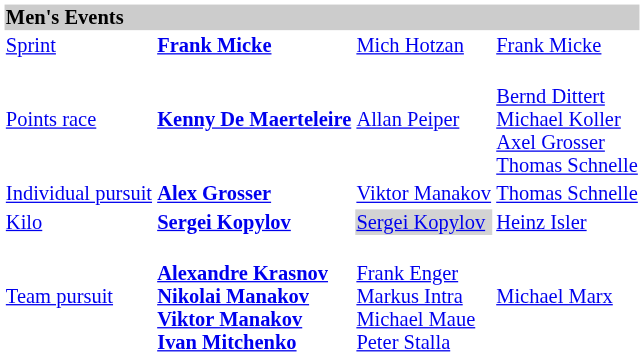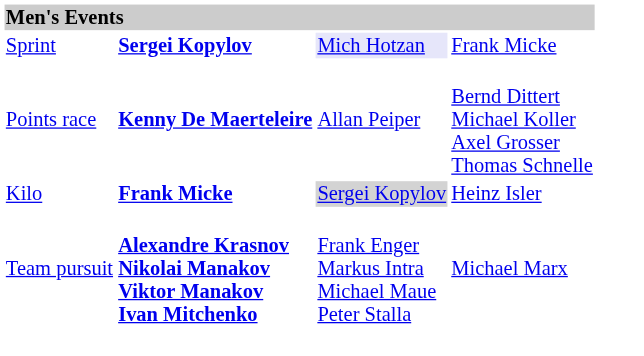 <table>
 <tr bgcolor="#cccccc">
 <td colspan=4><strong>Men's Events</strong></td>
 </tr>
 <tr>
 <td><a href='#'>Sprint</a> <br></td>
-<td><strong><a href='#'>Frank Micke</a><br><small></small></strong></td>
-<td><a href='#'>Mich Hotzan</a><br><small></small></td>
+<td><strong><a href='#'>Sergei Kopylov</a><br><small></small></strong></td>
+<td style="background: lavender;"><a href='#'>Mich Hotzan</a><br><small></small></td>
 <td><a href='#'>Frank Micke</a><br><small></small></td>
 </tr>
 <tr>
 <td><a href='#'>Points race</a> <br></td>
 <td><strong><a href='#'>Kenny De Maerteleire</a><br><small></small></strong></td>
 <td><a href='#'>Allan Peiper</a><br><small></small></td>
 <td><br><a href='#'>Bernd Dittert</a><br><a href='#'>Michael Koller</a><br><a href='#'>Axel Grosser</a><br><a href='#'>Thomas Schnelle</a></td>
 </tr>
 <tr>
-<td><a href='#'>Individual pursuit</a> <br>	</td>
-<td><strong><a href='#'>Alex Grosser</a><br><small></small></strong></td>
-<td><a href='#'>Viktor Manakov</a><br><small></small></td>
-<td><a href='#'>Thomas Schnelle</a><br><small></small></td>
-</tr>
-<tr>
 <td><a href='#'>Kilo</a> <br></td>
-<td><strong><a href='#'>Sergei Kopylov</a><br><small></small></strong></td>
+<td><strong><a href='#'>Frank Micke</a><br><small></small></strong></td>
 <td style="background: lightgrey;"><a href='#'>Sergei Kopylov</a><br><small></small></td>
 <td><a href='#'>Heinz Isler</a><br><small></small></td>
 </tr>
 <tr>
 <td><a href='#'>Team pursuit</a> <br></td>
 <td><strong><br><a href='#'>Alexandre Krasnov</a><br><a href='#'>Nikolai Manakov</a><br><a href='#'>Viktor Manakov</a><br><a href='#'>Ivan Mitchenko</a></strong></td>
 <td><br><a href='#'>Frank Enger</a><br><a href='#'>Markus Intra</a><br><a href='#'>Michael Maue</a><br><a href='#'>Peter Stalla</a></td>
 <td><a href='#'>Michael Marx</a><br><small></small></td>
 </tr>
 </table>
